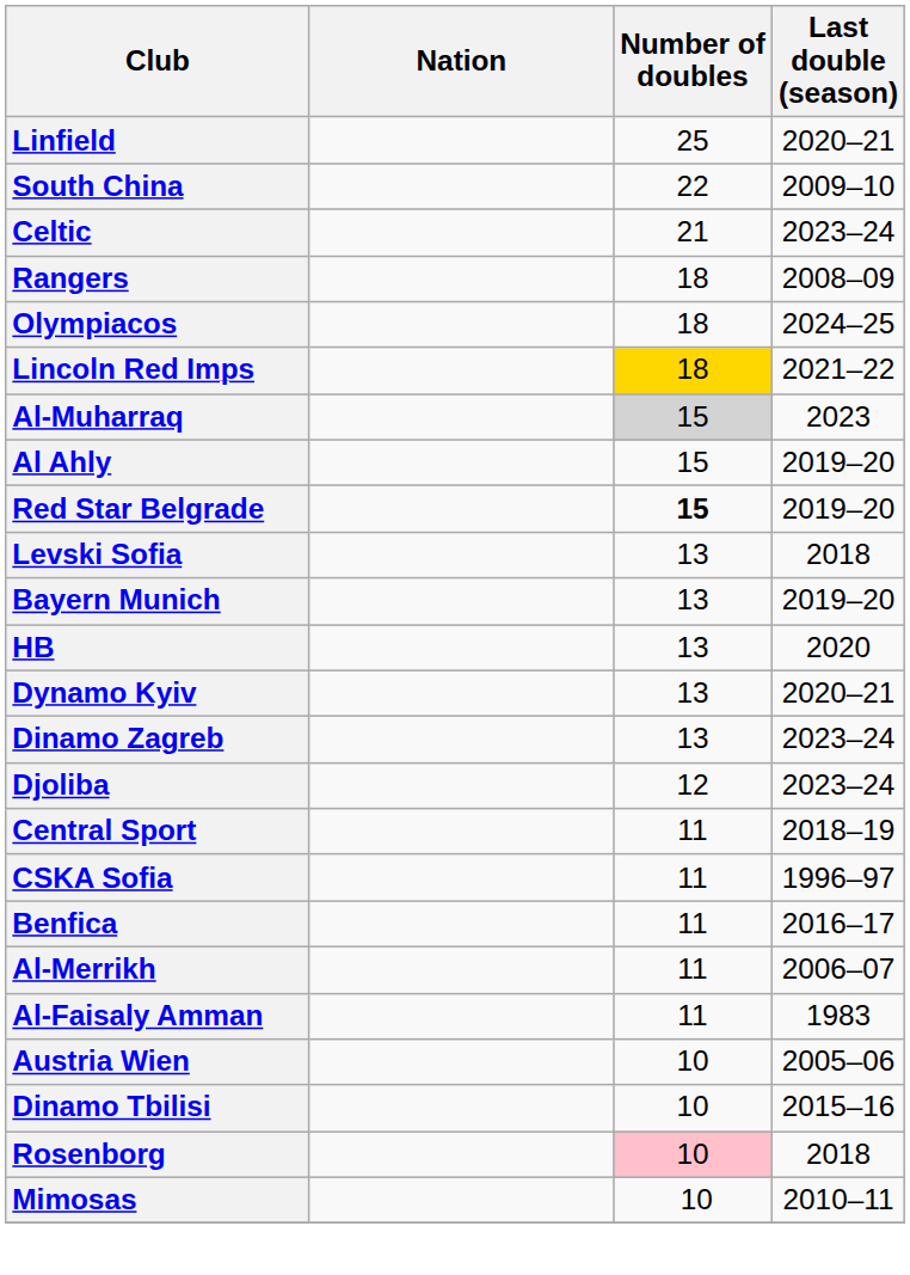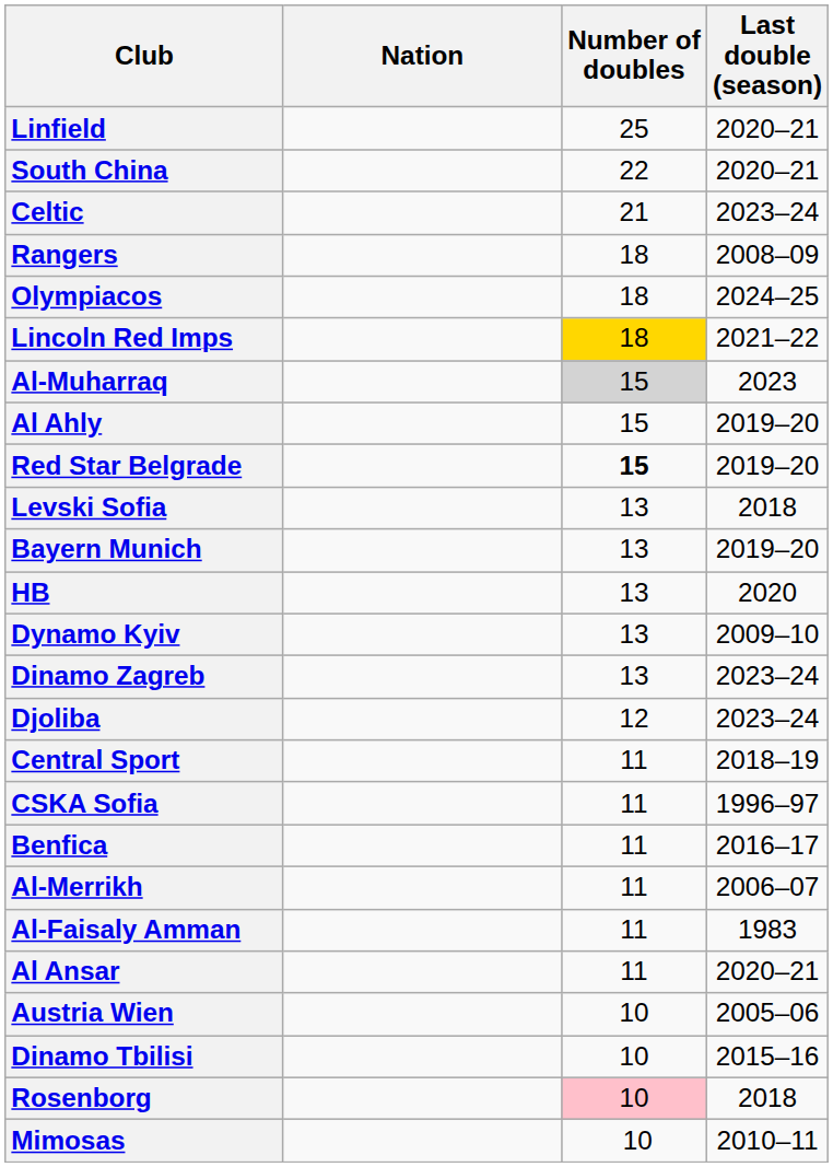 <table class="wikitable">
 <tr>
 <th scope="col" style="width:10em">Club</th>
 <th scope="col" style="width:10em">Nation</th>
 <th scope="col">Number of<br>doubles</th>
 <th scope="col">Last<br>double <br>(season)</th>
 </tr>
 <tr>
 <th scope="row" style="text-align:left"><a href='#'>Linfield</a></th>
 <td></td>
 <td style="text-align:center">25</td>
 <td style="text-align:center">2020–21</td>
 </tr>
 <tr>
 <th scope="row" style="text-align:left"><a href='#'>South China</a></th>
 <td></td>
 <td style="text-align:center">22</td>
-<td style="text-align:center">2009–10</td>
+<td style="text-align:center">2020–21</td>
 </tr>
 <tr>
 <th scope="row" style="text-align:left"><a href='#'>Celtic</a></th>
 <td></td>
 <td style="text-align:center">21</td>
 <td style="text-align:center">2023–24</td>
 </tr>
 <tr>
 <th scope="row" style="text-align:left"><a href='#'>Rangers</a></th>
 <td></td>
 <td style="text-align:center">18</td>
 <td style="text-align:center">2008–09</td>
 </tr>
 <tr>
 <th scope="row" style="text-align:left"><a href='#'>Olympiacos</a></th>
 <td></td>
 <td style="text-align:center">18</td>
 <td style="text-align:center">2024–25</td>
 </tr>
 <tr>
 <th scope="row" style="text-align:left"><a href='#'>Lincoln Red Imps</a></th>
 <td></td>
 <td style="background: gold; text-align:center">18</td>
 <td style="text-align:center">2021–22</td>
 </tr>
 <tr>
 <th scope="row" style="text-align:left"><a href='#'>Al-Muharraq</a></th>
 <td></td>
 <td style="background: lightgrey; text-align:center">15</td>
 <td style="text-align:center">2023</td>
 </tr>
 <tr>
 <th scope="row" style="text-align:left"><a href='#'>Al Ahly</a></th>
 <td></td>
 <td style="text-align:center">15</td>
 <td style="text-align:center">2019–20</td>
 </tr>
 <tr>
 <th scope="row" style="text-align:left"><a href='#'>Red Star Belgrade</a></th>
 <td></td>
 <td style="text-align:center"><strong>15</strong></td>
 <td style="text-align:center">2019–20</td>
 </tr>
 <tr>
 <th scope="row" style="text-align:left"><a href='#'>Levski Sofia</a></th>
 <td></td>
 <td style="text-align:center">13</td>
 <td style="text-align:center">2018</td>
 </tr>
 <tr>
 <th scope="row" style="text-align:left"><a href='#'>Bayern Munich</a></th>
 <td></td>
 <td style="text-align:center">13</td>
 <td style="text-align:center">2019–20</td>
 </tr>
 <tr>
 <th scope="row" style="text-align:left"><a href='#'>HB</a></th>
 <td></td>
 <td style="text-align:center">13</td>
 <td style="text-align:center">2020</td>
 </tr>
 <tr>
 <th scope="row" style="text-align:left"><a href='#'>Dynamo Kyiv</a></th>
 <td></td>
 <td style="text-align:center">13</td>
-<td style="text-align:center">2020–21</td>
+<td style="text-align:center">2009–10</td>
 </tr>
 <tr>
 <th scope="row" style="text-align:left"><a href='#'>Dinamo Zagreb</a></th>
 <td></td>
 <td style="text-align:center">13</td>
 <td style="text-align:center">2023–24</td>
 </tr>
 <tr>
 <th scope="row" style="text-align:left"><a href='#'>Djoliba</a></th>
 <td></td>
 <td style="text-align:center">12</td>
 <td style="text-align:center">2023–24</td>
 </tr>
 <tr>
 <th scope="row" style="text-align:left"><a href='#'>Central Sport</a></th>
 <td></td>
 <td style="text-align:center">11</td>
 <td style="text-align:center">2018–19</td>
 </tr>
 <tr>
 <th scope="row" style="text-align:left"><a href='#'>CSKA Sofia</a></th>
 <td></td>
 <td style="text-align:center">11</td>
 <td style="text-align:center">1996–97</td>
 </tr>
 <tr>
 <th scope="row" style="text-align:left"><a href='#'>Benfica</a></th>
 <td></td>
 <td style="text-align:center">11</td>
 <td style="text-align:center">2016–17</td>
 </tr>
 <tr>
 <th scope="row" style="text-align:left"><a href='#'>Al-Merrikh</a></th>
 <td></td>
 <td style="text-align:center">11</td>
 <td style="text-align:center">2006–07</td>
 </tr>
 <tr>
 <th scope="row" style="text-align:left"><a href='#'>Al-Faisaly Amman</a></th>
 <td></td>
 <td style="text-align:center">11</td>
 <td style="text-align:center">1983</td>
 </tr>
 <tr>
+<th scope="row" style="text-align:left"><a href='#'>Al Ansar</a></th>
+<td></td>
+<td style="text-align:center">11</td>
+<td style="text-align:center">2020–21</td>
+</tr>
+<tr>
 <th scope="row" style="text-align:left"><a href='#'>Austria Wien</a></th>
 <td></td>
 <td style="text-align:center">10</td>
 <td style="text-align:center">2005–06</td>
 </tr>
 <tr>
 <th scope="row" style="text-align:left"><a href='#'>Dinamo Tbilisi</a></th>
 <td></td>
 <td style="text-align:center">10</td>
 <td style="text-align:center">2015–16</td>
 </tr>
 <tr>
 <th scope="row" style="text-align:left"><a href='#'>Rosenborg</a></th>
 <td></td>
 <td style="background: pink; text-align:center">10</td>
 <td style="text-align:center">2018</td>
 </tr>
 <tr>
 <th scope="row" style="text-align:left"><a href='#'>Mimosas</a></th>
 <td></td>
 <td style="text-align:center"> 10</td>
 <td style="text-align:center">2010–11</td>
 </tr>
 <tr>
 </tr>
 </table>
